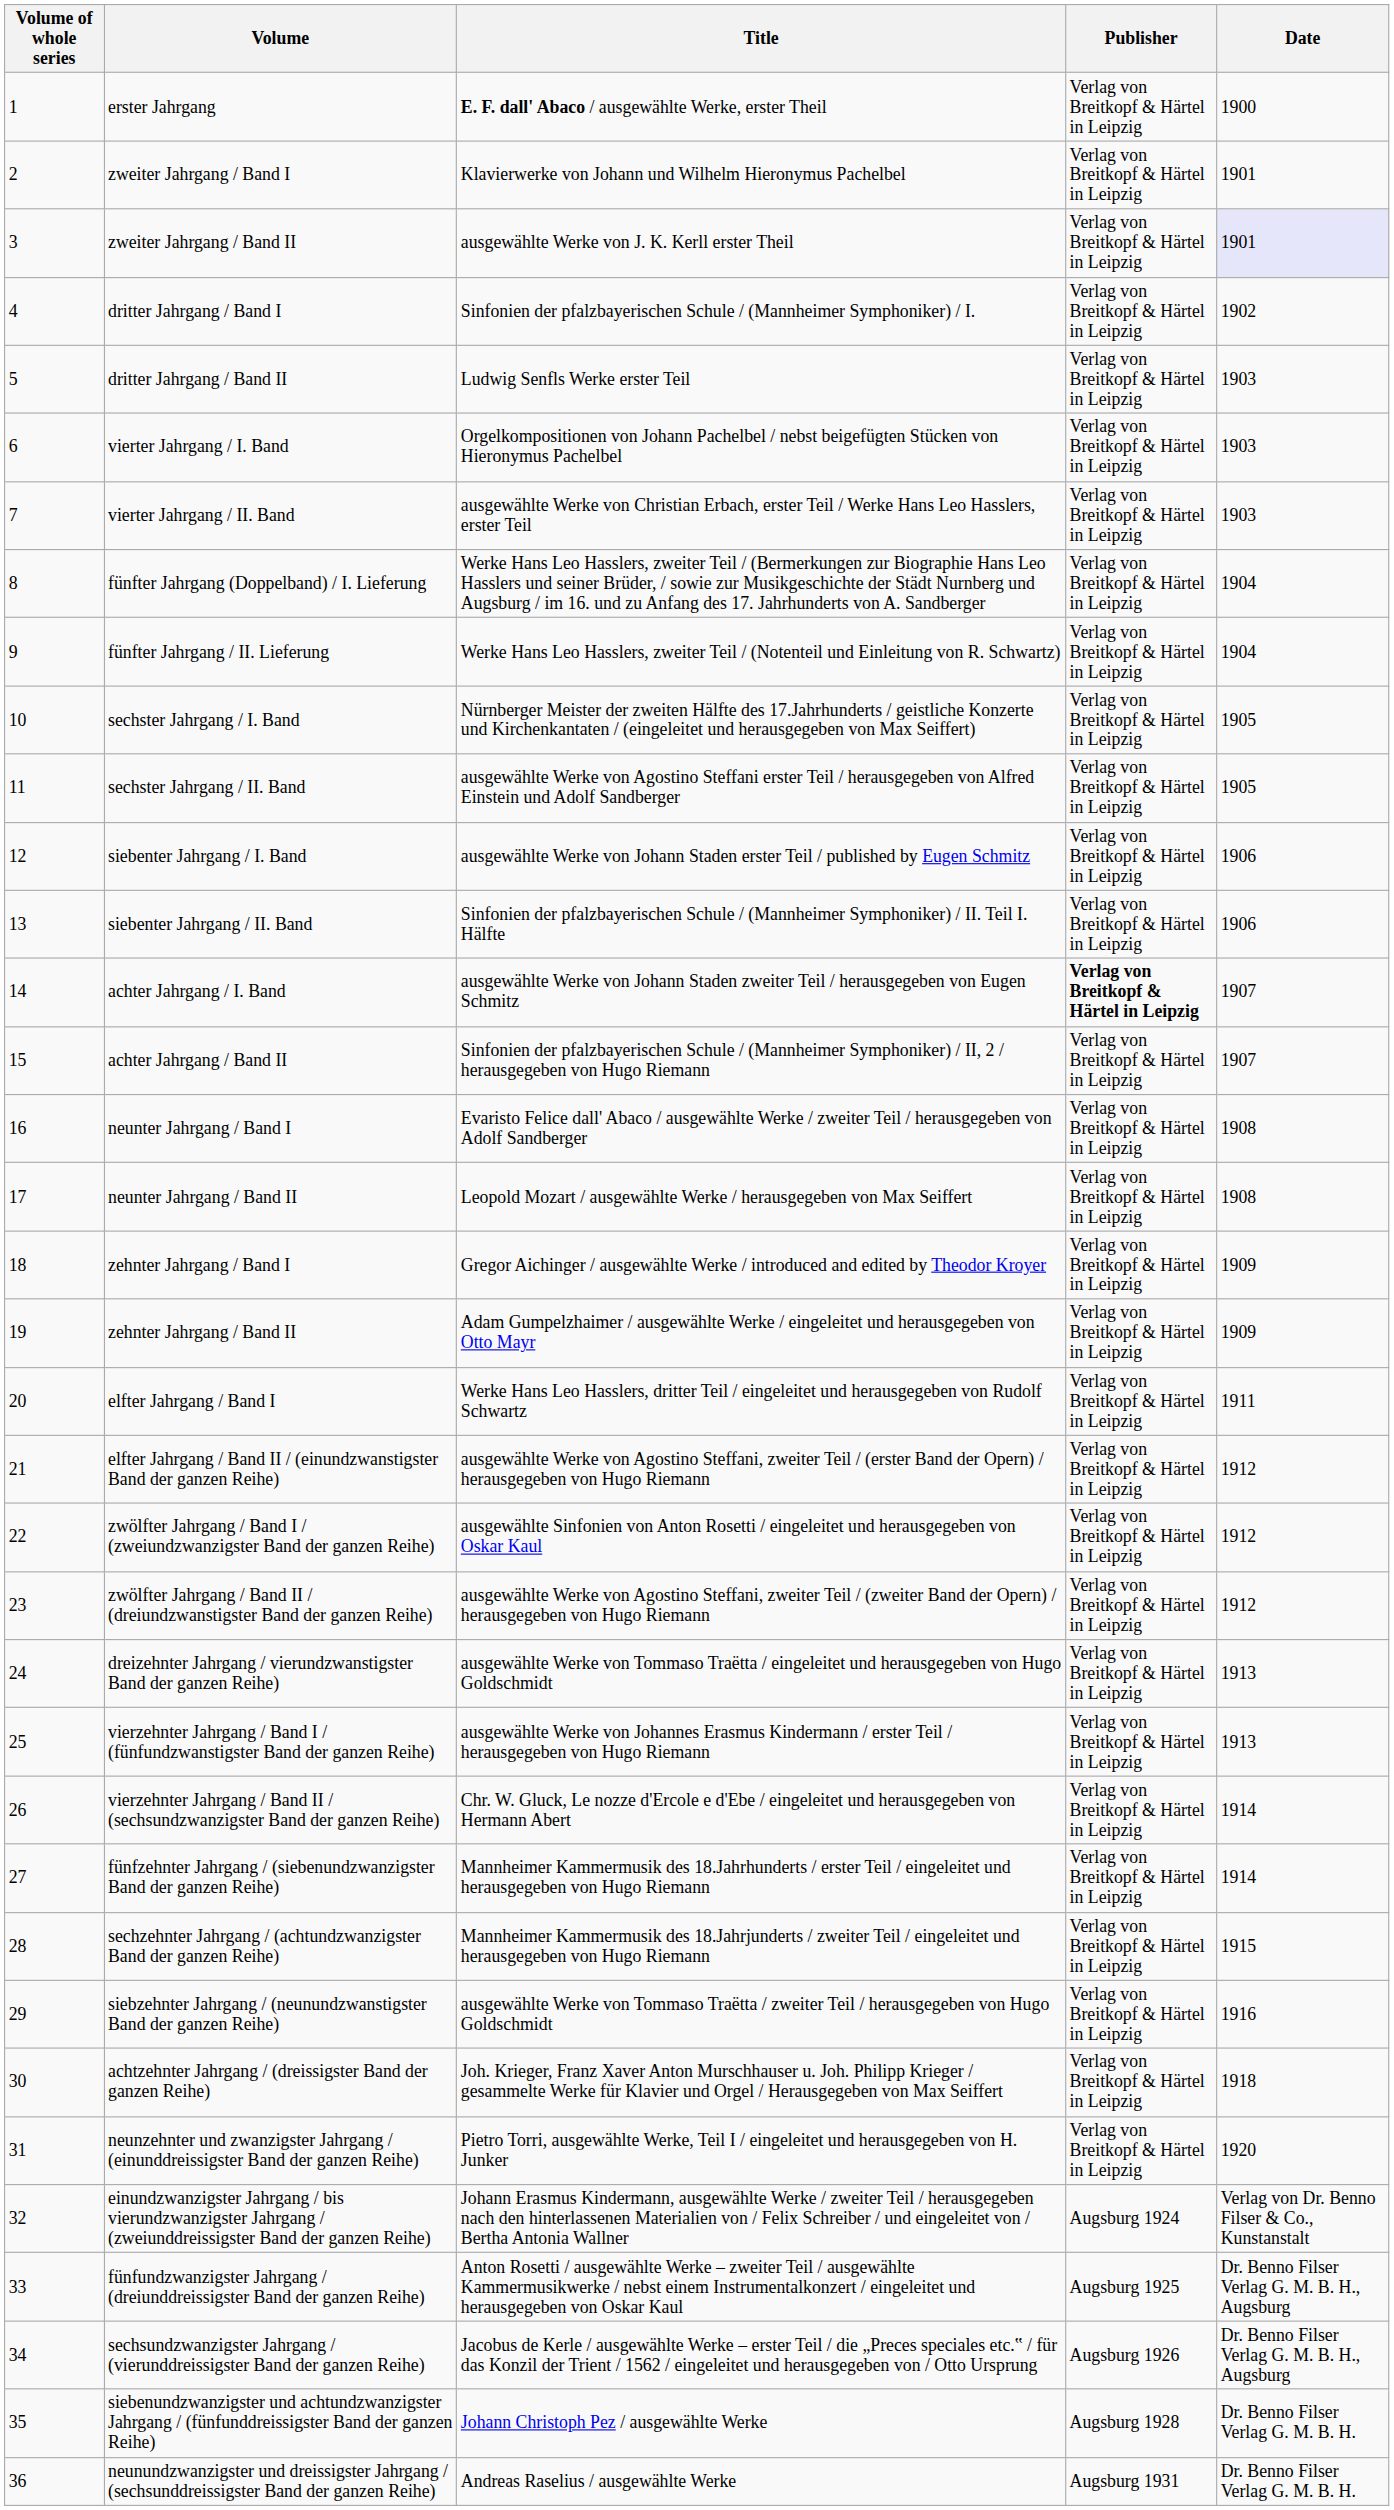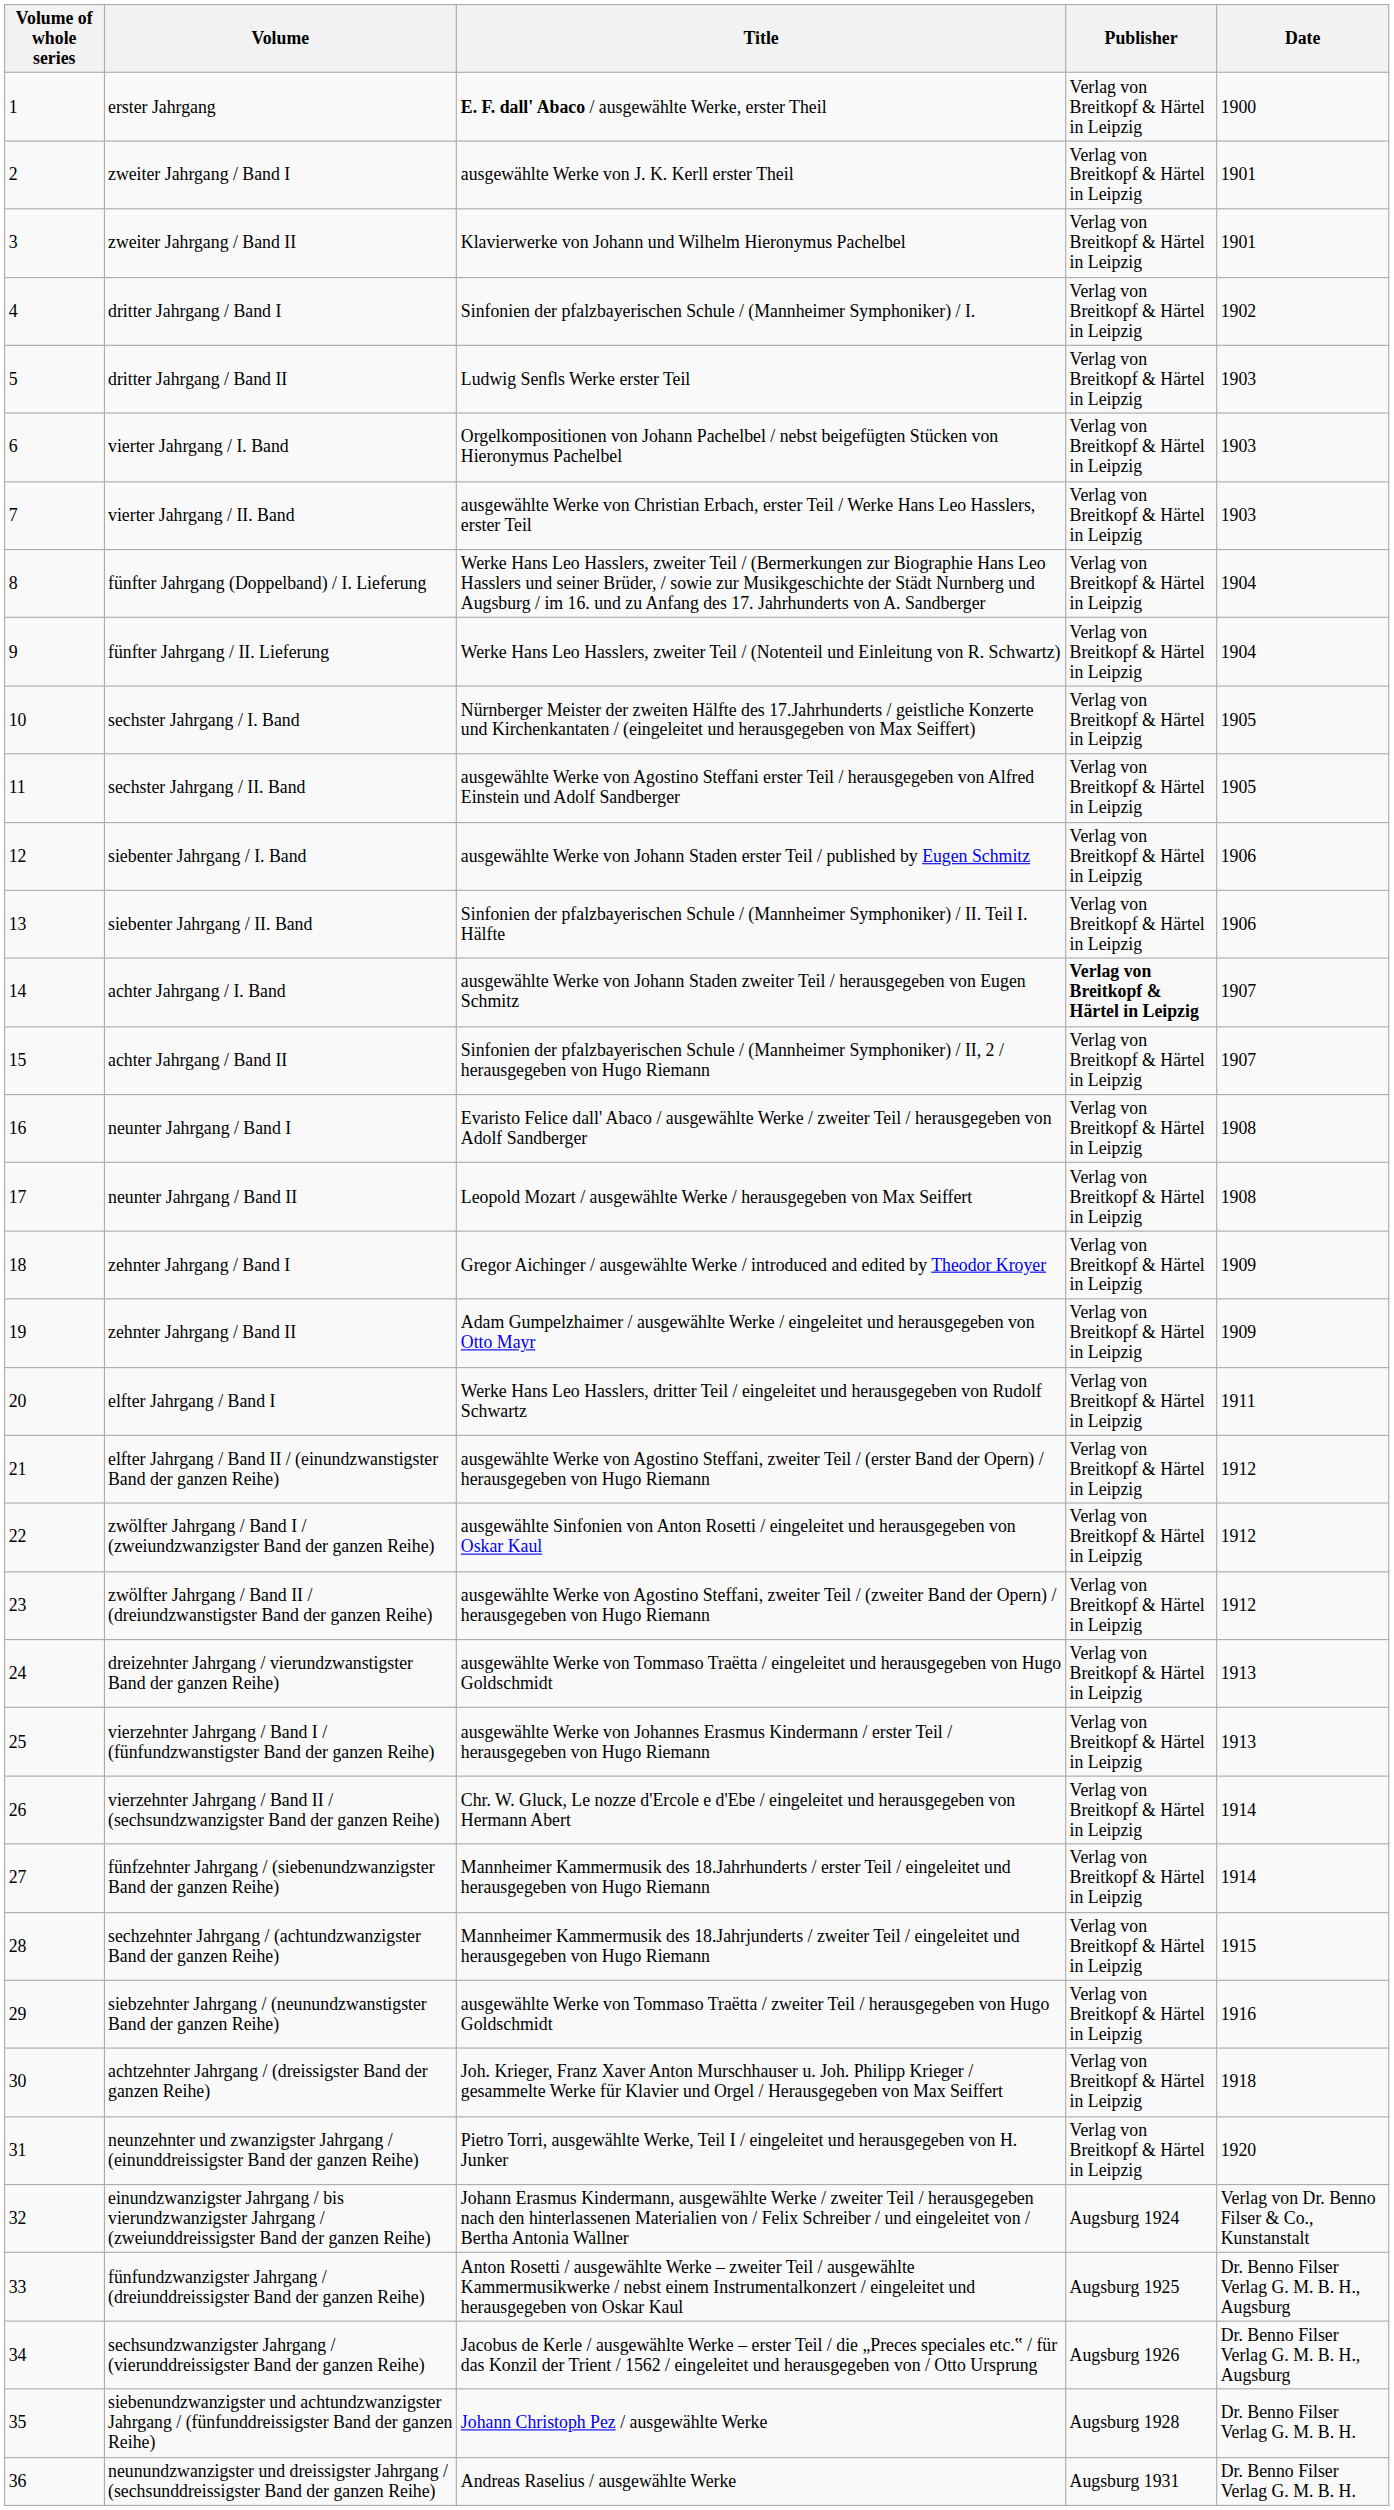 <table class="wikitable">
 <tr>
 <th>Volume of whole series</th>
 <th>Volume</th>
 <th>Title</th>
 <th>Publisher</th>
 <th>Date</th>
 </tr>
 <tr>
 <td>1</td>
 <td>erster Jahrgang</td>
 <td><strong>E. F. dall' Abaco</strong> / ausgewählte Werke, erster Theil</td>
 <td>Verlag von Breitkopf & Härtel in Leipzig</td>
 <td>1900</td>
 </tr>
 <tr>
 <td>2</td>
 <td>zweiter Jahrgang / Band I</td>
-<td>Klavierwerke von Johann und Wilhelm Hieronymus Pachelbel</td>
+<td>ausgewählte Werke von J. K. Kerll erster Theil</td>
 <td>Verlag von Breitkopf & Härtel in Leipzig</td>
 <td>1901</td>
 </tr>
 <tr>
 <td>3</td>
 <td>zweiter Jahrgang / Band II</td>
-<td>ausgewählte Werke von J. K. Kerll erster Theil</td>
+<td>Klavierwerke von Johann und Wilhelm Hieronymus Pachelbel</td>
 <td>Verlag von Breitkopf & Härtel in Leipzig</td>
-<td style="background: lavender;">1901</td>
+<td>1901</td>
 </tr>
 <tr>
 <td>4</td>
 <td>dritter Jahrgang / Band I</td>
 <td>Sinfonien der pfalzbayerischen Schule / (Mannheimer Symphoniker) / I.</td>
 <td>Verlag von Breitkopf & Härtel in Leipzig</td>
 <td>1902</td>
 </tr>
 <tr>
 <td>5</td>
 <td>dritter Jahrgang / Band II</td>
 <td>Ludwig Senfls Werke erster Teil</td>
 <td>Verlag von Breitkopf & Härtel in Leipzig</td>
 <td>1903</td>
 </tr>
 <tr>
 <td>6</td>
 <td>vierter Jahrgang / I. Band</td>
 <td>Orgelkompositionen von Johann Pachelbel / nebst beigefügten Stücken von Hieronymus Pachelbel</td>
 <td>Verlag von Breitkopf & Härtel in Leipzig</td>
 <td>1903</td>
 </tr>
 <tr>
 <td>7</td>
 <td>vierter Jahrgang / II. Band</td>
 <td>ausgewählte Werke von Christian Erbach, erster Teil / Werke Hans Leo Hasslers, erster Teil</td>
 <td>Verlag von Breitkopf & Härtel in Leipzig</td>
 <td>1903</td>
 </tr>
 <tr>
 <td>8</td>
 <td>fünfter Jahrgang (Doppelband) / I. Lieferung</td>
 <td>Werke Hans Leo Hasslers, zweiter Teil / (Bermerkungen zur Biographie Hans Leo Hasslers und seiner Brüder, / sowie zur Musikgeschichte der Städt Nurnberg und Augsburg / im 16. und zu Anfang des 17. Jahrhunderts von A. Sandberger</td>
 <td>Verlag von Breitkopf & Härtel in Leipzig</td>
 <td>1904</td>
 </tr>
 <tr>
 <td>9</td>
 <td>fünfter Jahrgang / II. Lieferung</td>
 <td>Werke Hans Leo Hasslers, zweiter Teil / (Notenteil und Einleitung von R. Schwartz)</td>
 <td>Verlag von Breitkopf & Härtel in Leipzig</td>
 <td>1904</td>
 </tr>
 <tr>
 <td>10</td>
 <td>sechster Jahrgang / I. Band</td>
 <td>Nürnberger Meister der zweiten Hälfte des 17.Jahrhunderts / geistliche Konzerte und Kirchenkantaten / (eingeleitet und herausgegeben von Max Seiffert)</td>
 <td>Verlag von Breitkopf & Härtel in Leipzig</td>
 <td>1905</td>
 </tr>
 <tr>
 <td>11</td>
 <td>sechster Jahrgang / II. Band</td>
 <td>ausgewählte Werke von Agostino Steffani erster Teil / herausgegeben von Alfred Einstein und Adolf Sandberger</td>
 <td>Verlag von Breitkopf & Härtel in Leipzig</td>
 <td>1905</td>
 </tr>
 <tr>
 <td>12</td>
 <td>siebenter Jahrgang / I. Band</td>
 <td>ausgewählte Werke von Johann Staden erster Teil / published by <a href='#'>Eugen Schmitz</a></td>
 <td>Verlag von Breitkopf & Härtel in Leipzig</td>
 <td>1906</td>
 </tr>
 <tr>
 <td>13</td>
 <td>siebenter Jahrgang / II. Band</td>
 <td>Sinfonien der pfalzbayerischen Schule / (Mannheimer Symphoniker) / II. Teil I. Hälfte</td>
 <td>Verlag von Breitkopf & Härtel in Leipzig</td>
 <td>1906</td>
 </tr>
 <tr>
 <td>14</td>
 <td>achter Jahrgang / I. Band</td>
 <td>ausgewählte Werke von Johann Staden zweiter Teil / herausgegeben von Eugen Schmitz</td>
 <td><strong>Verlag von Breitkopf & Härtel in Leipzig</strong></td>
 <td>1907</td>
 </tr>
 <tr>
 <td>15</td>
 <td>achter Jahrgang / Band II</td>
 <td>Sinfonien der pfalzbayerischen Schule / (Mannheimer Symphoniker) / II, 2 / herausgegeben von Hugo Riemann</td>
 <td>Verlag von Breitkopf & Härtel in Leipzig</td>
 <td>1907</td>
 </tr>
 <tr>
 <td>16</td>
 <td>neunter Jahrgang / Band I</td>
 <td>Evaristo Felice dall' Abaco / ausgewählte Werke / zweiter Teil / herausgegeben von Adolf Sandberger</td>
 <td>Verlag von Breitkopf & Härtel in Leipzig</td>
 <td>1908</td>
 </tr>
 <tr>
 <td>17</td>
 <td>neunter Jahrgang / Band II</td>
 <td>Leopold Mozart / ausgewählte Werke / herausgegeben von Max Seiffert</td>
 <td>Verlag von Breitkopf & Härtel in Leipzig</td>
 <td>1908</td>
 </tr>
 <tr>
 <td>18</td>
 <td>zehnter Jahrgang / Band I</td>
 <td>Gregor Aichinger / ausgewählte Werke / introduced and edited by <a href='#'>Theodor Kroyer</a></td>
 <td>Verlag von Breitkopf & Härtel in Leipzig</td>
 <td>1909</td>
 </tr>
 <tr>
 <td>19</td>
 <td>zehnter Jahrgang / Band II</td>
 <td>Adam Gumpelzhaimer / ausgewählte Werke / eingeleitet und herausgegeben von <a href='#'>Otto Mayr</a></td>
 <td>Verlag von Breitkopf & Härtel in Leipzig</td>
 <td>1909</td>
 </tr>
 <tr>
 <td>20</td>
 <td>elfter Jahrgang / Band I</td>
 <td>Werke Hans Leo Hasslers, dritter Teil / eingeleitet und herausgegeben von Rudolf Schwartz</td>
 <td>Verlag von Breitkopf & Härtel in Leipzig</td>
 <td>1911</td>
 </tr>
 <tr>
 <td>21</td>
 <td>elfter Jahrgang / Band II / (einundzwanstigster Band der ganzen Reihe)</td>
 <td>ausgewählte Werke von Agostino Steffani, zweiter Teil / (erster Band der Opern) / herausgegeben von Hugo Riemann</td>
 <td>Verlag von Breitkopf & Härtel in Leipzig</td>
 <td>1912</td>
 </tr>
 <tr>
 <td>22</td>
 <td>zwölfter Jahrgang / Band I / (zweiundzwanzigster Band der ganzen Reihe)</td>
 <td>ausgewählte Sinfonien von Anton Rosetti / eingeleitet und herausgegeben von <a href='#'>Oskar Kaul</a></td>
 <td>Verlag von Breitkopf & Härtel in Leipzig</td>
 <td>1912</td>
 </tr>
 <tr>
 <td>23</td>
 <td>zwölfter Jahrgang / Band II / (dreiundzwanstigster Band der ganzen Reihe)</td>
 <td>ausgewählte Werke von Agostino Steffani, zweiter Teil / (zweiter Band der Opern) / herausgegeben von Hugo Riemann</td>
 <td>Verlag von Breitkopf & Härtel in Leipzig</td>
 <td>1912</td>
 </tr>
 <tr>
 <td>24</td>
 <td>dreizehnter Jahrgang / vierundzwanstigster Band der ganzen Reihe)</td>
 <td>ausgewählte Werke von Tommaso Traëtta / eingeleitet und herausgegeben von Hugo Goldschmidt</td>
 <td>Verlag von Breitkopf & Härtel in Leipzig</td>
 <td>1913</td>
 </tr>
 <tr>
 <td>25</td>
 <td>vierzehnter Jahrgang / Band I / (fünfundzwanstigster Band der ganzen Reihe)</td>
 <td>ausgewählte Werke von Johannes Erasmus Kindermann / erster Teil / herausgegeben von Hugo Riemann</td>
 <td>Verlag von Breitkopf & Härtel in Leipzig</td>
 <td>1913</td>
 </tr>
 <tr>
 <td>26</td>
 <td>vierzehnter Jahrgang / Band II / (sechsundzwanzigster Band der ganzen Reihe)</td>
 <td>Chr. W. Gluck, Le nozze d'Ercole e d'Ebe / eingeleitet und herausgegeben von Hermann Abert</td>
 <td>Verlag von Breitkopf & Härtel in Leipzig</td>
 <td>1914</td>
 </tr>
 <tr>
 <td>27</td>
 <td>fünfzehnter Jahrgang / (siebenundzwanzigster Band der ganzen Reihe)</td>
 <td>Mannheimer Kammermusik des 18.Jahrhunderts / erster Teil / eingeleitet und herausgegeben von Hugo Riemann</td>
 <td>Verlag von Breitkopf & Härtel in Leipzig</td>
 <td>1914</td>
 </tr>
 <tr>
 <td>28</td>
 <td>sechzehnter Jahrgang / (achtundzwanzigster Band der ganzen Reihe)</td>
 <td>Mannheimer Kammermusik des 18.Jahrjunderts / zweiter Teil / eingeleitet und herausgegeben von Hugo Riemann</td>
 <td>Verlag von Breitkopf & Härtel in Leipzig</td>
 <td>1915</td>
 </tr>
 <tr>
 <td>29</td>
 <td>siebzehnter Jahrgang / (neunundzwanstigster Band der ganzen Reihe)</td>
 <td>ausgewählte Werke von Tommaso Traëtta / zweiter Teil / herausgegeben von Hugo Goldschmidt</td>
 <td>Verlag von Breitkopf & Härtel in Leipzig</td>
 <td>1916</td>
 </tr>
 <tr>
 <td>30</td>
 <td>achtzehnter Jahrgang / (dreissigster Band der ganzen Reihe)</td>
 <td>Joh. Krieger, Franz Xaver Anton Murschhauser u. Joh. Philipp Krieger / gesammelte Werke für Klavier und Orgel / Herausgegeben von Max Seiffert</td>
 <td>Verlag von Breitkopf & Härtel in Leipzig</td>
 <td>1918</td>
 </tr>
 <tr>
 <td>31</td>
 <td>neunzehnter und zwanzigster Jahrgang / (einunddreissigster Band der ganzen Reihe)</td>
 <td>Pietro Torri, ausgewählte Werke, Teil I / eingeleitet und herausgegeben von H. Junker</td>
 <td>Verlag von Breitkopf & Härtel in Leipzig</td>
 <td>1920</td>
 </tr>
 <tr>
 <td>32</td>
 <td>einundzwanzigster Jahrgang / bis vierundzwanzigster Jahrgang / (zweiunddreissigster Band der ganzen Reihe)</td>
 <td>Johann Erasmus Kindermann, ausgewählte Werke / zweiter Teil / herausgegeben nach den hinterlassenen Materialien von / Felix Schreiber / und eingeleitet von / Bertha Antonia Wallner</td>
 <td>Augsburg 1924</td>
 <td>Verlag von Dr. Benno Filser & Co., Kunstanstalt</td>
 </tr>
 <tr>
 <td>33</td>
 <td>fünfundzwanzigster Jahrgang / (dreiunddreissigster Band der ganzen Reihe)</td>
 <td>Anton Rosetti / ausgewählte Werke – zweiter Teil / ausgewählte Kammermusikwerke / nebst einem Instrumentalkonzert / eingeleitet und herausgegeben von Oskar Kaul</td>
 <td>Augsburg 1925</td>
 <td>Dr. Benno Filser Verlag G. M. B. H., Augsburg</td>
 </tr>
 <tr>
 <td>34</td>
 <td>sechsundzwanzigster Jahrgang / (vierunddreissigster Band der ganzen Reihe)</td>
 <td>Jacobus de Kerle / ausgewählte Werke – erster Teil / die „Preces speciales etc.‟ / für das Konzil der Trient / 1562 / eingeleitet und herausgegeben von / Otto Ursprung</td>
 <td>Augsburg 1926</td>
 <td>Dr. Benno Filser Verlag G. M. B. H., Augsburg</td>
 </tr>
 <tr>
 <td>35</td>
 <td>siebenundzwanzigster und achtundzwanzigster Jahrgang / (fünfunddreissigster Band der ganzen Reihe)</td>
 <td><a href='#'>Johann Christoph Pez</a> / ausgewählte Werke</td>
 <td>Augsburg 1928</td>
 <td>Dr. Benno Filser Verlag G. M. B. H.</td>
 </tr>
 <tr>
 <td>36</td>
 <td>neunundzwanzigster und dreissigster Jahrgang / (sechsunddreissigster Band der ganzen Reihe)</td>
 <td>Andreas Raselius / ausgewählte Werke</td>
 <td>Augsburg 1931</td>
 <td>Dr. Benno Filser Verlag G. M. B. H.</td>
 </tr>
 </table>
